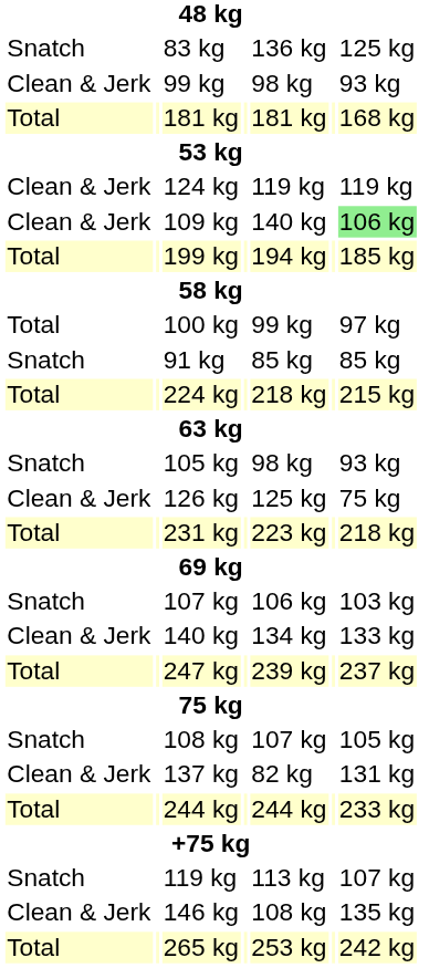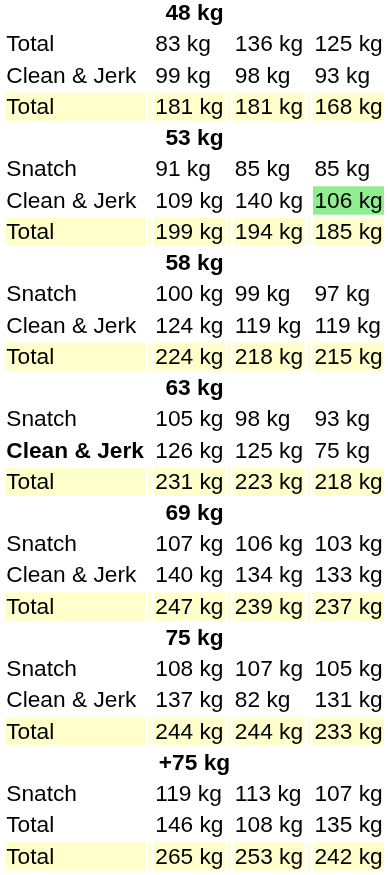 <table>
 <tr>
 <th colspan=7>48 kg</th>
 </tr>
 <tr>
-<td>Snatch</td>
+<td>Total</td>
 <td></td>
 <td>83 kg</td>
 <td></td>
 <td>136 kg</td>
 <td></td>
 <td>125 kg</td>
 </tr>
 <tr>
 <td>Clean & Jerk</td>
 <td></td>
 <td>99 kg</td>
 <td></td>
 <td>98 kg</td>
 <td></td>
 <td>93 kg</td>
 </tr>
 <tr bgcolor=ffffcc>
 <td>Total</td>
 <td></td>
 <td>181 kg</td>
 <td></td>
 <td>181 kg</td>
 <td></td>
 <td>168 kg</td>
 </tr>
 <tr>
 <th colspan=7>53 kg</th>
 </tr>
 <tr>
-<td>Clean & Jerk</td>
+<td>Snatch</td>
 <td></td>
-<td>124 kg</td>
+<td>91 kg</td>
 <td></td>
-<td>119 kg</td>
+<td>85 kg</td>
 <td></td>
-<td>119 kg</td>
+<td>85 kg</td>
 </tr>
 <tr>
 <td>Clean & Jerk</td>
 <td></td>
 <td>109 kg</td>
 <td></td>
 <td>140 kg</td>
 <td></td>
 <td style="background: lightgreen;">106 kg</td>
 </tr>
 <tr bgcolor=ffffcc>
 <td>Total</td>
 <td></td>
 <td>199 kg</td>
 <td></td>
 <td>194 kg</td>
 <td></td>
 <td>185 kg</td>
 </tr>
 <tr>
 <th colspan=7>58 kg</th>
 </tr>
 <tr>
-<td>Total</td>
+<td>Snatch</td>
 <td></td>
 <td>100 kg</td>
 <td></td>
 <td>99 kg</td>
 <td></td>
 <td>97 kg</td>
 </tr>
 <tr>
-<td>Snatch</td>
+<td>Clean & Jerk</td>
 <td></td>
-<td>91 kg</td>
+<td>124 kg</td>
 <td></td>
-<td>85 kg</td>
+<td>119 kg</td>
 <td></td>
-<td>85 kg</td>
+<td>119 kg</td>
 </tr>
 <tr bgcolor=ffffcc>
 <td>Total</td>
 <td></td>
 <td>224 kg</td>
 <td></td>
 <td>218 kg</td>
 <td></td>
 <td>215 kg</td>
 </tr>
 <tr>
 <th colspan=7>63 kg</th>
 </tr>
 <tr>
 <td>Snatch</td>
 <td></td>
 <td>105 kg</td>
 <td></td>
 <td>98 kg</td>
 <td></td>
 <td>93 kg</td>
 </tr>
 <tr>
-<td>Clean & Jerk</td>
+<td><strong>Clean & Jerk</strong></td>
 <td></td>
 <td>126 kg</td>
 <td></td>
 <td>125 kg</td>
 <td></td>
 <td>75 kg</td>
 </tr>
 <tr bgcolor=ffffcc>
 <td>Total</td>
 <td></td>
 <td>231 kg</td>
 <td></td>
 <td>223 kg</td>
 <td></td>
 <td>218 kg</td>
 </tr>
 <tr>
 <th colspan=7>69 kg</th>
 </tr>
 <tr>
 <td>Snatch</td>
 <td></td>
 <td>107 kg</td>
 <td></td>
 <td>106 kg</td>
 <td></td>
 <td>103 kg</td>
 </tr>
 <tr>
 <td>Clean & Jerk</td>
 <td></td>
 <td>140 kg</td>
 <td></td>
 <td>134 kg</td>
 <td></td>
 <td>133 kg</td>
 </tr>
 <tr bgcolor=ffffcc>
 <td>Total</td>
 <td></td>
 <td>247 kg</td>
 <td></td>
 <td>239 kg</td>
 <td></td>
 <td>237 kg</td>
 </tr>
 <tr>
 <th colspan=7>75 kg</th>
 </tr>
 <tr>
 <td>Snatch</td>
 <td></td>
 <td>108 kg</td>
 <td></td>
 <td>107 kg</td>
 <td></td>
 <td>105 kg</td>
 </tr>
 <tr>
 <td>Clean & Jerk</td>
 <td></td>
 <td>137 kg</td>
 <td></td>
 <td>82 kg</td>
 <td></td>
 <td>131 kg</td>
 </tr>
 <tr bgcolor=ffffcc>
 <td>Total</td>
 <td></td>
 <td>244 kg</td>
 <td></td>
 <td>244 kg</td>
 <td></td>
 <td>233 kg</td>
 </tr>
 <tr>
 <th colspan=7>+75 kg</th>
 </tr>
 <tr>
 <td>Snatch</td>
 <td></td>
 <td>119 kg</td>
 <td></td>
 <td>113 kg</td>
 <td></td>
 <td>107 kg</td>
 </tr>
 <tr>
-<td>Clean & Jerk</td>
+<td>Total</td>
 <td></td>
 <td>146 kg</td>
 <td></td>
 <td>108 kg</td>
 <td></td>
 <td>135 kg</td>
 </tr>
 <tr bgcolor=ffffcc>
 <td>Total</td>
 <td></td>
 <td>265 kg</td>
 <td></td>
 <td>253 kg</td>
 <td></td>
 <td>242 kg</td>
 </tr>
 </table>
